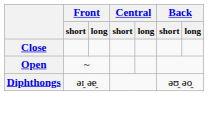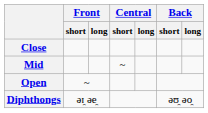 <table class="wikitable" style="text-align:center">
 <tr>
 <th rowspan="2"></th>
 <th colspan="2"><a href='#'>Front</a></th>
 <th colspan="2"><a href='#'>Central</a></th>
 <th colspan="2"><a href='#'>Back</a></th>
 </tr>
 <tr>
 <th><small>short</small></th>
 <th><small>long</small></th>
 <th><small>short</small></th>
 <th><small>long</small></th>
 <th><small>short</small></th>
 <th><small>long</small></th>
 </tr>
 <tr>
 <th><a href='#'>Close</a></th>
 <td> </td>
 <td> </td>
 <td></td>
 <td></td>
 <td> </td>
 <td> </td>
 </tr>
 <tr>
+<th><a href='#'>Mid</a></th>
+<td> </td>
+<td> </td>
+<td>~ </td>
+<td> </td>
+<td> </td>
+<td> </td>
+</tr>
+<tr>
 <th><a href='#'>Open</a></th>
 <td colspan="2">~ </td>
 <td> </td>
 <td> </td>
 <td colspan="2"> </td>
 </tr>
 <tr>
 <th><a href='#'>Diphthongs</a></th>
 <td colspan="2">əɪ̯  əe̯ </td>
 <td colspan="2"></td>
 <td colspan="2">əʊ̯  əo̯ </td>
 </tr>
 </table>
